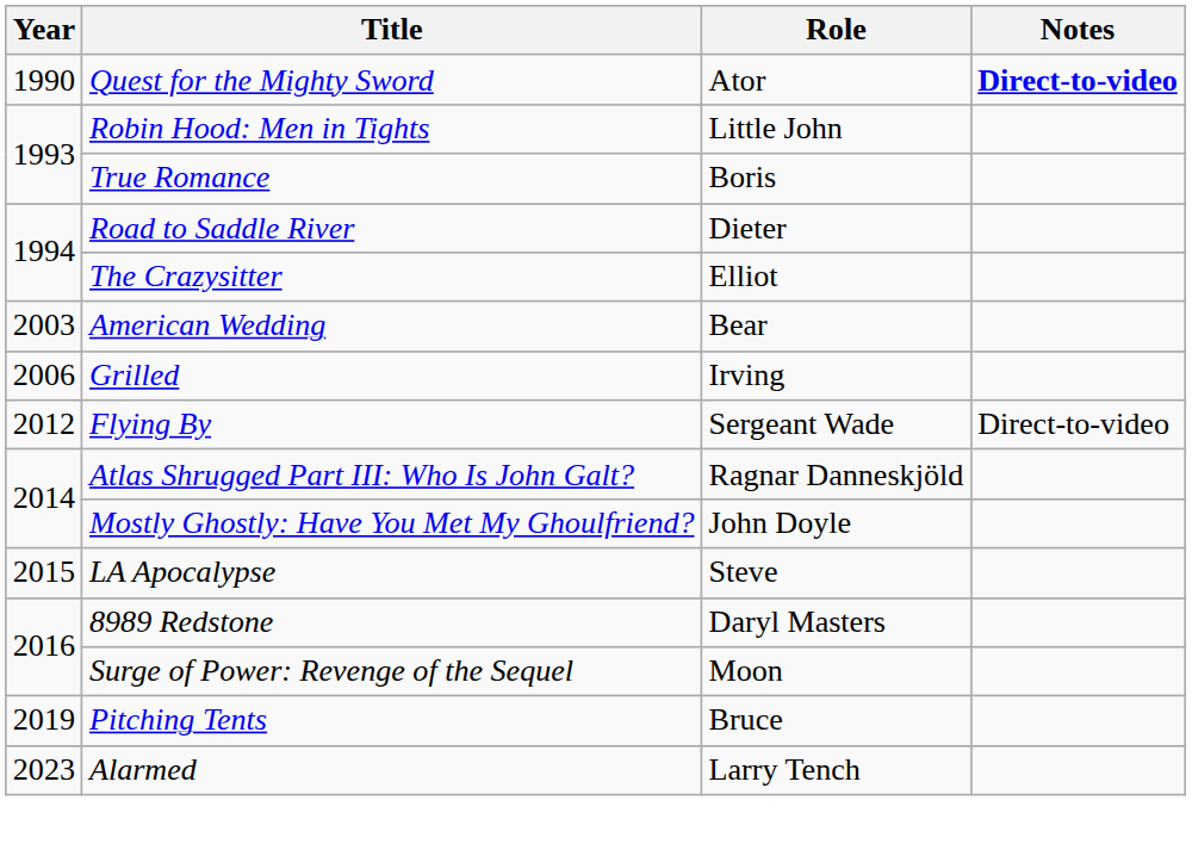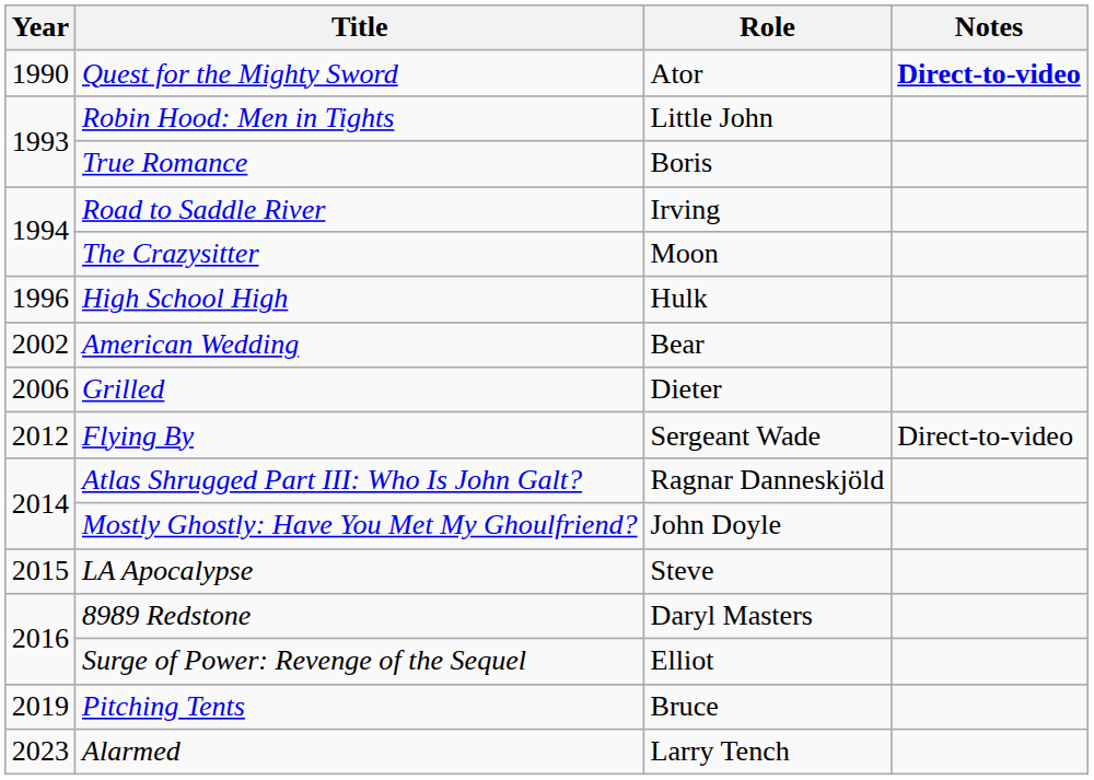 <table class="wikitable sortable">
 <tr>
 <th>Year</th>
 <th>Title</th>
 <th>Role</th>
 <th class="unsortable">Notes</th>
 </tr>
 <tr>
 <td>1990</td>
 <td><em><a href='#'>Quest for the Mighty Sword</a></em></td>
 <td>Ator</td>
 <td><strong><a href='#'>Direct-to-video</a></strong></td>
 </tr>
 <tr>
 <td rowspan="2">1993</td>
 <td><em><a href='#'>Robin Hood: Men in Tights</a></em></td>
 <td>Little John</td>
 <td></td>
 </tr>
 <tr>
 <td><em><a href='#'>True Romance</a></em></td>
 <td>Boris</td>
 <td></td>
 </tr>
 <tr>
 <td rowspan="2">1994</td>
 <td><em><a href='#'>Road to Saddle River</a></em></td>
-<td>Dieter</td>
+<td>Irving</td>
 <td></td>
 </tr>
 <tr>
 <td><em><a href='#'>The Crazysitter</a></em></td>
-<td>Elliot</td>
+<td>Moon</td>
 <td></td>
 </tr>
 <tr>
-<td>2003</td>
+<td>1996</td>
+<td><em><a href='#'>High School High</a></em></td>
+<td>Hulk</td>
+<td></td>
+</tr>
+<tr>
+<td>2002</td>
 <td><em><a href='#'>American Wedding</a></em></td>
 <td>Bear</td>
 <td></td>
 </tr>
 <tr>
 <td>2006</td>
 <td><em><a href='#'>Grilled</a></em></td>
-<td>Irving</td>
+<td>Dieter</td>
 <td></td>
 </tr>
 <tr>
 <td>2012</td>
 <td><em><a href='#'>Flying By</a></em></td>
 <td>Sergeant Wade</td>
 <td>Direct-to-video</td>
 </tr>
 <tr>
 <td rowspan="2">2014</td>
 <td><em><a href='#'>Atlas Shrugged Part III: Who Is John Galt?</a></em></td>
 <td>Ragnar Danneskjöld</td>
 <td></td>
 </tr>
 <tr>
 <td><em><a href='#'>Mostly Ghostly: Have You Met My Ghoulfriend?</a></em></td>
 <td>John Doyle</td>
 <td></td>
 </tr>
 <tr>
 <td>2015</td>
 <td><em>LA Apocalypse</em></td>
 <td>Steve</td>
 <td></td>
 </tr>
 <tr>
 <td rowspan="2">2016</td>
 <td><em>8989 Redstone</em></td>
 <td>Daryl Masters</td>
 <td></td>
 </tr>
 <tr>
 <td><em>Surge of Power: Revenge of the Sequel</em></td>
-<td>Moon</td>
+<td>Elliot</td>
 <td></td>
 </tr>
 <tr>
 <td>2019</td>
 <td><em><a href='#'>Pitching Tents</a></em></td>
 <td>Bruce</td>
 <td></td>
 </tr>
 <tr>
 <td>2023</td>
 <td><em>Alarmed</em></td>
 <td>Larry Tench</td>
 <td></td>
 </tr>
 </table>
